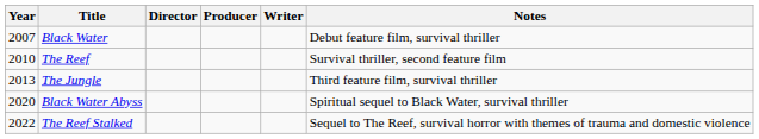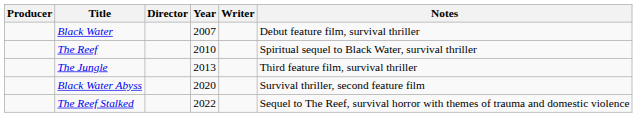 <table class="wikitable">
 <tr>
-<th>Year</th>
+<th>Producer</th>
 <th>Title</th>
 <th>Director</th>
-<th>Producer</th>
+<th>Year</th>
 <th>Writer</th>
 <th>Notes</th>
 </tr>
 <tr>
-<td>2007</td>
+<td></td>
 <td><em><a href='#'>Black Water</a></em></td>
 <td></td>
-<td></td>
+<td>2007</td>
 <td></td>
 <td>Debut feature film, survival thriller</td>
 </tr>
 <tr>
-<td>2010</td>
+<td></td>
 <td><em><a href='#'>The Reef</a></em></td>
 <td></td>
+<td>2010</td>
 <td></td>
+<td>Spiritual sequel to Black Water, survival thriller</td>
+</tr>
+<tr>
+<td></td>
+<td><em><a href='#'>The Jungle</a></em></td>
+<td></td>
+<td>2013</td>
+<td></td>
+<td>Third feature film, survival thriller</td>
+</tr>
+<tr>
+<td></td>
+<td><em><a href='#'>Black Water Abyss</a></em></td>
+<td></td>
+<td>2020</td>
 <td></td>
 <td>Survival thriller, second feature film</td>
 </tr>
 <tr>
-<td>2013</td>
-<td><em><a href='#'>The Jungle</a></em></td>
 <td></td>
-<td></td>
-<td></td>
-<td>Third feature film, survival thriller</td>
-</tr>
-<tr>
-<td>2020</td>
-<td><em><a href='#'>Black Water Abyss</a></em></td>
-<td></td>
-<td></td>
-<td></td>
-<td>Spiritual sequel to Black Water, survival thriller</td>
-</tr>
-<tr>
-<td>2022</td>
 <td><em><a href='#'>The Reef Stalked</a></em></td>
 <td></td>
-<td></td>
+<td>2022</td>
 <td></td>
 <td>Sequel to The Reef, survival horror with themes of trauma and domestic violence</td>
 </tr>
 </table>
